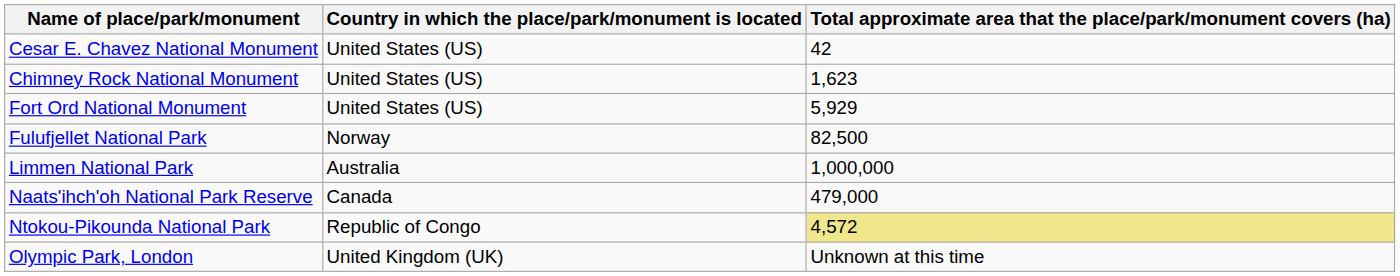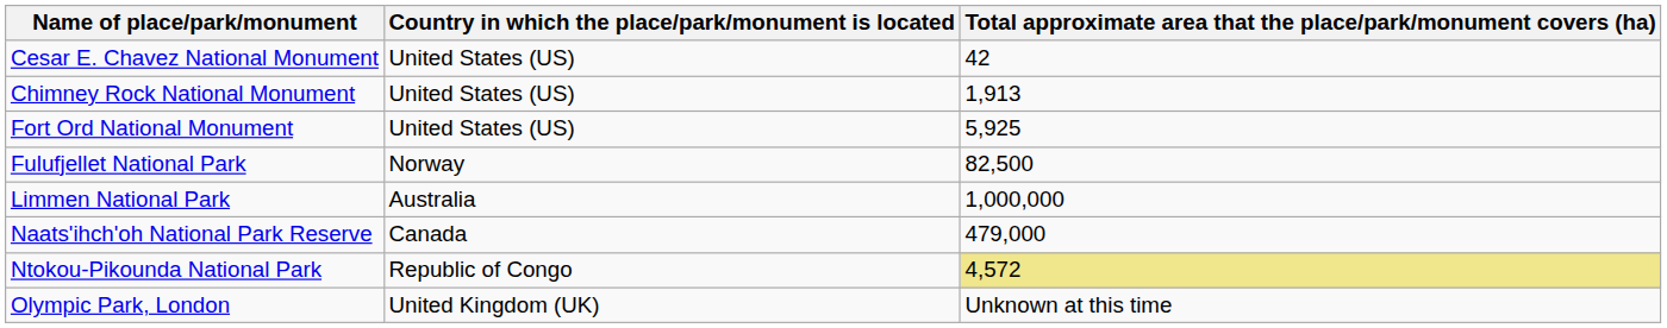 <table class="wikitable sortable">
 <tr>
 <th>Name of place/park/monument</th>
 <th>Country in which the place/park/monument is located</th>
 <th data-sort-type="numeric">Total approximate area that the place/park/monument covers (ha)</th>
 </tr>
 <tr>
 <td><a href='#'>Cesar E. Chavez National Monument</a></td>
 <td>United States (US)</td>
 <td>42</td>
 </tr>
 <tr>
 <td><a href='#'>Chimney Rock National Monument</a></td>
 <td>United States (US)</td>
-<td>1,623</td>
+<td>1,913</td>
 </tr>
 <tr>
 <td><a href='#'>Fort Ord National Monument</a></td>
 <td>United States (US)</td>
-<td>5,929</td>
+<td>5,925</td>
 </tr>
 <tr>
 <td><a href='#'>Fulufjellet National Park</a></td>
 <td>Norway</td>
 <td>82,500</td>
 </tr>
 <tr>
 <td><a href='#'>Limmen National Park</a></td>
 <td>Australia</td>
 <td>1,000,000</td>
 </tr>
 <tr>
 <td><a href='#'>Naats'ihch'oh National Park Reserve</a></td>
 <td>Canada</td>
 <td>479,000</td>
 </tr>
 <tr>
 <td><a href='#'>Ntokou-Pikounda National Park</a></td>
 <td>Republic of Congo</td>
 <td style="background: khaki;">4,572</td>
 </tr>
 <tr>
 <td><a href='#'>Olympic Park, London</a></td>
 <td>United Kingdom (UK)</td>
 <td>Unknown at this time</td>
 </tr>
 </table>
